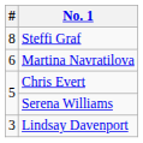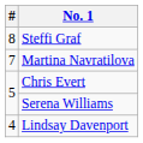 <table class=wikitable>
 <tr>
 <th>#</th>
 <th><a href='#'>No. 1</a></th>
 </tr>
 <tr>
 <td>8</td>
 <td> <a href='#'>Steffi Graf</a></td>
 </tr>
 <tr>
-<td>6</td>
+<td>7</td>
 <td> <a href='#'>Martina Navratilova</a></td>
 </tr>
 <tr>
 <td rowspan=2>5</td>
 <td> <a href='#'>Chris Evert</a></td>
 </tr>
 <tr>
 <td> <a href='#'>Serena Williams</a></td>
 </tr>
 <tr>
-<td>3</td>
+<td>4</td>
 <td> <a href='#'>Lindsay Davenport</a></td>
 </tr>
 </table>
